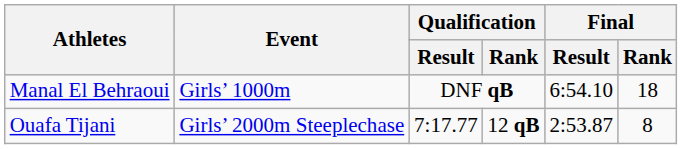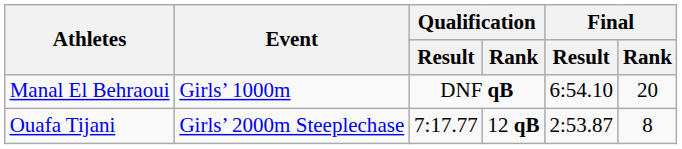 <table class="wikitable" border="1" style="font-size:90%">
 <tr>
 <th rowspan=2>Athletes</th>
 <th rowspan=2>Event</th>
 <th colspan=2>Qualification</th>
 <th colspan=2>Final</th>
 </tr>
 <tr>
 <th>Result</th>
 <th>Rank</th>
 <th>Result</th>
 <th>Rank</th>
 </tr>
 <tr>
 <td><a href='#'>Manal El Behraoui</a></td>
 <td><a href='#'>Girls’ 1000m</a></td>
 <td align=center colspan=2>DNF <strong>qB</strong></td>
 <td align=center>6:54.10</td>
-<td align=center>18</td>
+<td align=center>20</td>
 </tr>
 <tr>
 <td><a href='#'>Ouafa Tijani</a></td>
 <td><a href='#'>Girls’ 2000m Steeplechase</a></td>
 <td align=center>7:17.77</td>
 <td align=center>12 <strong>qB</strong></td>
 <td align=center>2:53.87</td>
 <td align=center>8</td>
 </tr>
 </table>
